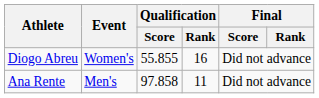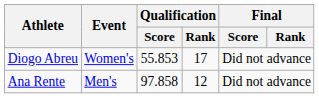 <table class="wikitable" style="font-size:90%">
 <tr>
 <th rowspan="2">Athlete</th>
 <th rowspan="2">Event</th>
 <th colspan="2">Qualification</th>
 <th colspan="2">Final</th>
 </tr>
 <tr style="font-size:95%">
 <th>Score</th>
 <th>Rank</th>
 <th>Score</th>
 <th>Rank</th>
 </tr>
 <tr align=center>
 <td align=left><a href='#'>Diogo Abreu</a></td>
 <td align=left><a href='#'>Women's</a></td>
-<td>55.855</td>
-<td>16</td>
+<td>55.853</td>
+<td>17</td>
 <td colspan=2>Did not advance</td>
 </tr>
 <tr align=center>
 <td align=left><a href='#'>Ana Rente</a></td>
 <td align=left><a href='#'>Men's</a></td>
 <td>97.858</td>
-<td>11</td>
+<td>12</td>
 <td colspan=2>Did not advance</td>
 </tr>
 </table>
